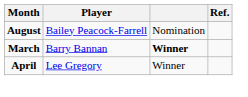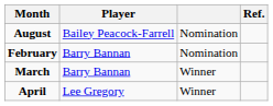 <table class="wikitable" style="text-align:left">
 <tr>
 <th>Month</th>
 <th>Player</th>
 <th></th>
 <th>Ref.</th>
 </tr>
 <tr>
 <td align="center"><strong>August</strong></td>
 <td> <a href='#'>Bailey Peacock-Farrell</a></td>
 <td>Nomination</td>
 <td align="center"></td>
 </tr>
 <tr>
+<td align="center"><strong>February</strong></td>
+<td> <a href='#'>Barry Bannan</a></td>
+<td>Nomination</td>
+<td align="center"></td>
+</tr>
+<tr>
 <td align="center"><strong>March</strong></td>
 <td> <a href='#'>Barry Bannan</a></td>
-<td><strong>Winner</strong></td>
+<td>Winner</td>
 <td align="center"></td>
 </tr>
 <tr>
 <td align="center"><strong>April</strong></td>
 <td> <a href='#'>Lee Gregory</a></td>
 <td>Winner</td>
 <td align="center"></td>
 </tr>
 </table>
